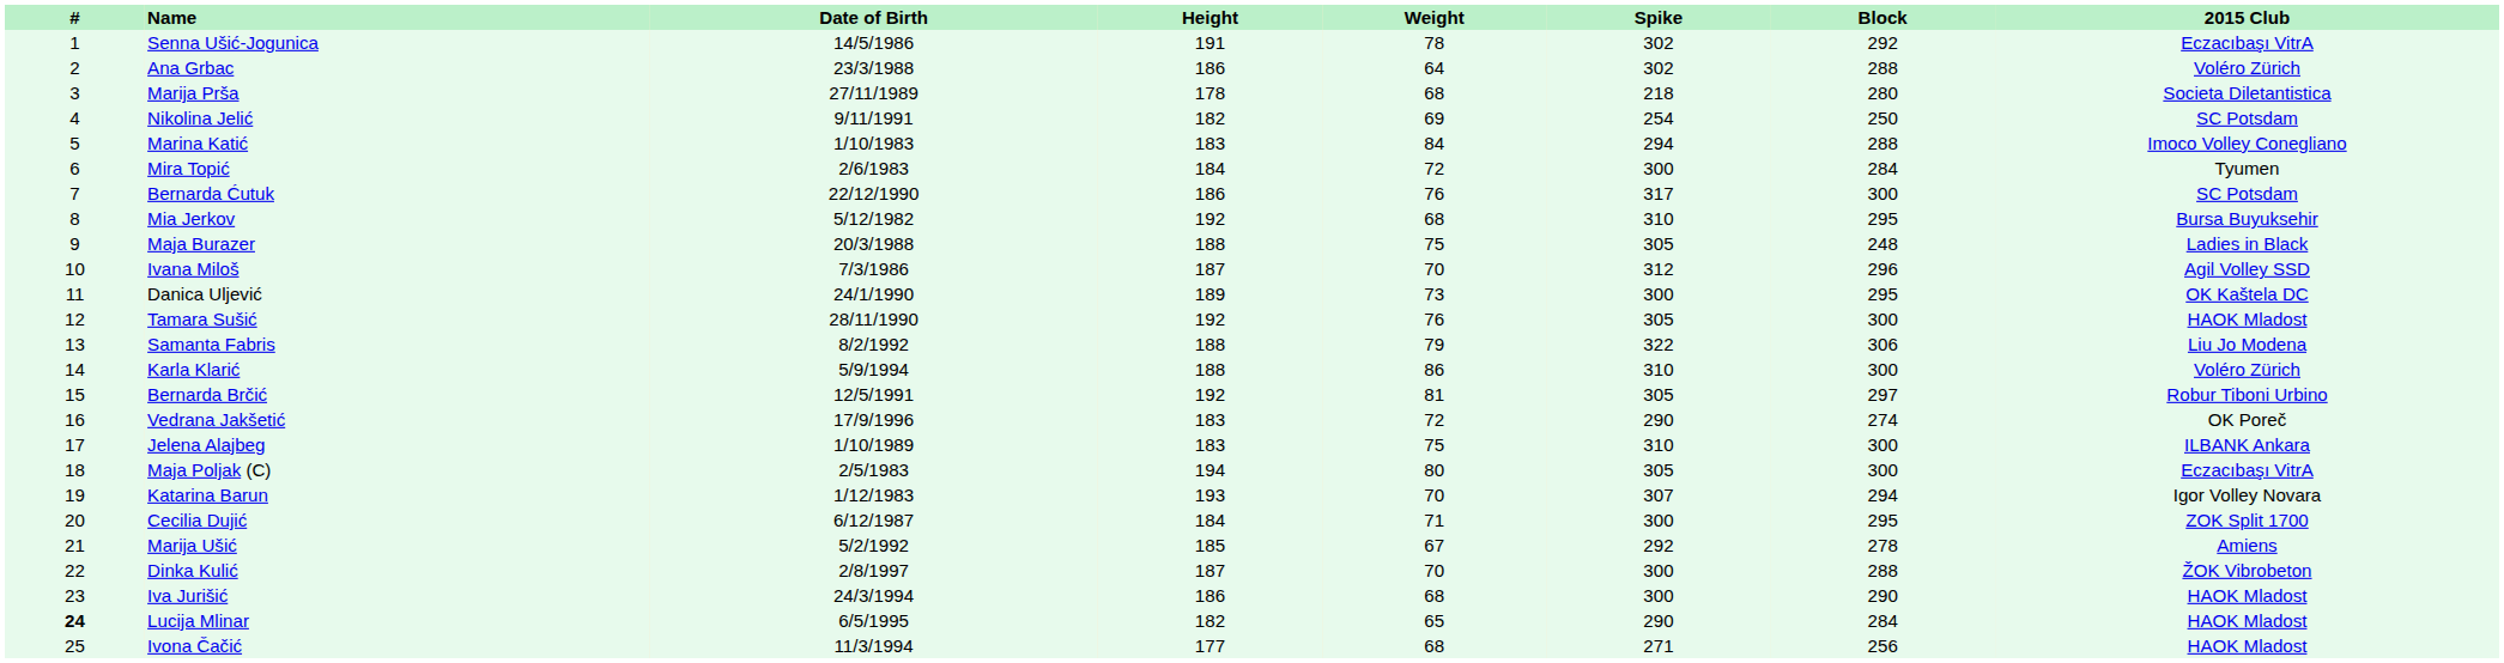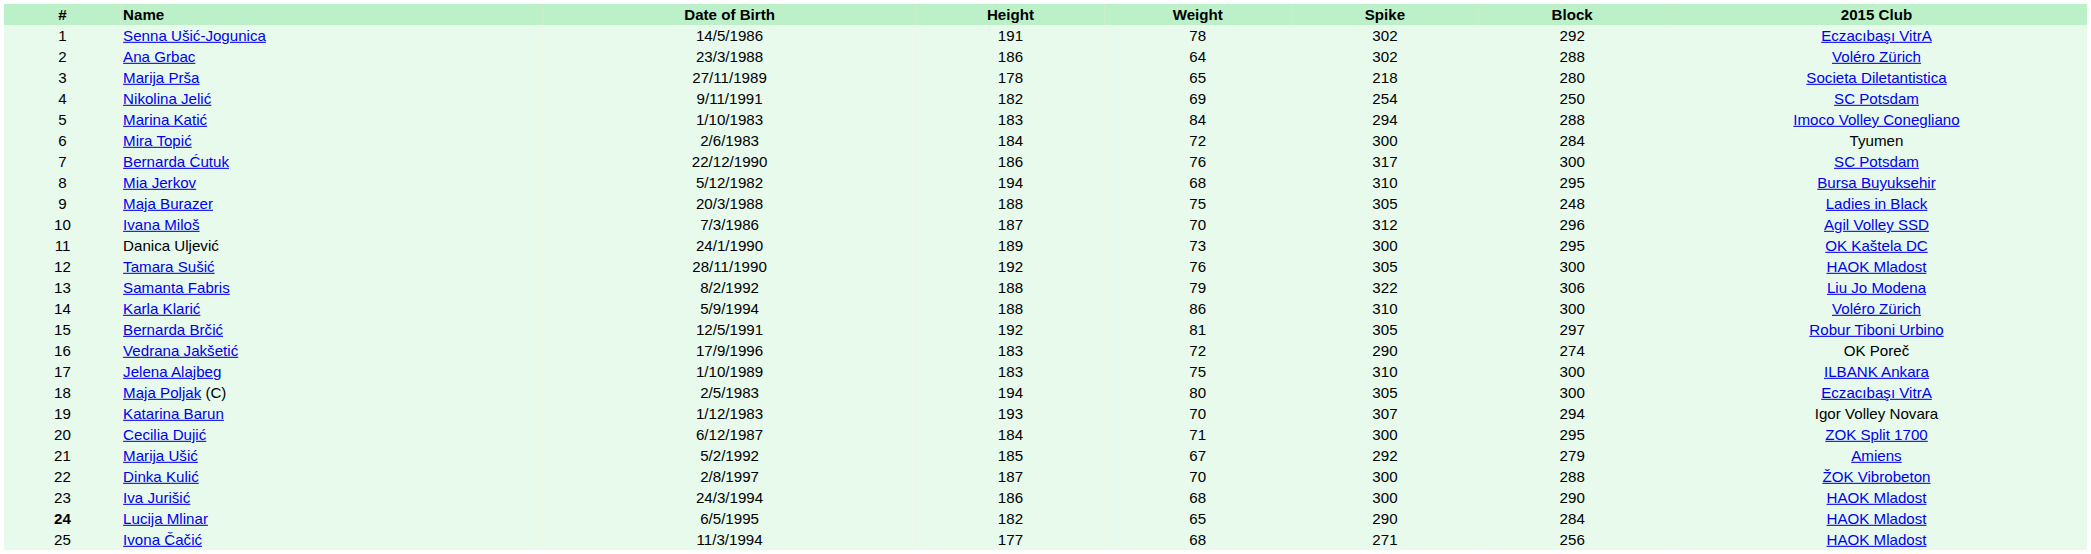 <table border=0 cellpadding=2 cellspacing=0  |- bgcolor=#FFECCE style="text-align:center; font-size:90%;" width=100%>
 <tr bgcolor=#BBF0C9>
 <th width=5%>#</th>
 <th width=18% align=left>Name</th>
 <th width=16%>Date of Birth</th>
 <th width=8%>Height</th>
 <th width=8%>Weight</th>
 <th width=8%>Spike</th>
 <th width=8%>Block</th>
 <th width=18%>2015 Club</th>
 </tr>
 <tr bgcolor=#E7FAEC>
 <td>1</td>
 <td align=left><a href='#'>Senna Ušić-Jogunica</a></td>
 <td>14/5/1986</td>
 <td>191</td>
 <td>78</td>
 <td>302</td>
 <td>292</td>
 <td><a href='#'>Eczacıbaşı VitrA</a></td>
 </tr>
 <tr bgcolor=#E7FAEC>
 <td>2</td>
 <td align=left><a href='#'>Ana Grbac</a></td>
 <td>23/3/1988</td>
 <td>186</td>
 <td>64</td>
 <td>302</td>
 <td>288</td>
 <td><a href='#'>Voléro Zürich</a></td>
 </tr>
 <tr bgcolor=#E7FAEC>
 <td>3</td>
 <td align=left><a href='#'>Marija Prša</a></td>
 <td>27/11/1989</td>
 <td>178</td>
-<td>68</td>
+<td>65</td>
 <td>218</td>
 <td>280</td>
 <td><a href='#'>Societa Diletantistica</a></td>
 </tr>
 <tr bgcolor=#E7FAEC>
 <td>4</td>
 <td align=left><a href='#'>Nikolina Jelić</a></td>
 <td>9/11/1991</td>
 <td>182</td>
 <td>69</td>
 <td>254</td>
 <td>250</td>
 <td><a href='#'>SC Potsdam</a></td>
 </tr>
 <tr bgcolor=#E7FAEC>
 <td>5</td>
 <td align=left><a href='#'>Marina Katić</a></td>
 <td>1/10/1983</td>
 <td>183</td>
 <td>84</td>
 <td>294</td>
 <td>288</td>
 <td><a href='#'>Imoco Volley Conegliano</a></td>
 </tr>
 <tr bgcolor=#E7FAEC>
 <td>6</td>
 <td align=left><a href='#'>Mira Topić</a></td>
 <td>2/6/1983</td>
 <td>184</td>
 <td>72</td>
 <td>300</td>
 <td>284</td>
 <td>Tyumen</td>
 </tr>
 <tr bgcolor=#E7FAEC>
 <td>7</td>
 <td align=left><a href='#'>Bernarda Ćutuk</a></td>
 <td>22/12/1990</td>
 <td>186</td>
 <td>76</td>
 <td>317</td>
 <td>300</td>
 <td><a href='#'>SC Potsdam</a></td>
 </tr>
 <tr bgcolor=#E7FAEC>
 <td>8</td>
 <td align=left><a href='#'>Mia Jerkov</a></td>
 <td>5/12/1982</td>
-<td>192</td>
+<td>194</td>
 <td>68</td>
 <td>310</td>
 <td>295</td>
 <td><a href='#'>Bursa Buyuksehir</a></td>
 </tr>
 <tr bgcolor=#E7FAEC>
 <td>9</td>
 <td align=left><a href='#'>Maja Burazer</a></td>
 <td>20/3/1988</td>
 <td>188</td>
 <td>75</td>
 <td>305</td>
 <td>248</td>
 <td><a href='#'>Ladies in Black</a></td>
 </tr>
 <tr bgcolor=#E7FAEC>
 <td>10</td>
 <td align=left><a href='#'>Ivana Miloš</a></td>
 <td>7/3/1986</td>
 <td>187</td>
 <td>70</td>
 <td>312</td>
 <td>296</td>
 <td><a href='#'>Agil Volley SSD</a></td>
 </tr>
 <tr bgcolor=#E7FAEC>
 <td>11</td>
 <td align=left>Danica Uljević</td>
 <td>24/1/1990</td>
 <td>189</td>
 <td>73</td>
 <td>300</td>
 <td>295</td>
 <td><a href='#'>OK Kaštela DC</a></td>
 </tr>
 <tr bgcolor=#E7FAEC>
 <td>12</td>
 <td align=left><a href='#'>Tamara Sušić</a></td>
 <td>28/11/1990</td>
 <td>192</td>
 <td>76</td>
 <td>305</td>
 <td>300</td>
 <td><a href='#'>HAOK Mladost</a></td>
 </tr>
 <tr bgcolor=#E7FAEC>
 <td>13</td>
 <td align=left><a href='#'>Samanta Fabris</a></td>
 <td>8/2/1992</td>
 <td>188</td>
 <td>79</td>
 <td>322</td>
 <td>306</td>
 <td><a href='#'>Liu Jo Modena</a></td>
 </tr>
 <tr bgcolor=#E7FAEC>
 <td>14</td>
 <td align=left><a href='#'>Karla Klarić</a></td>
 <td>5/9/1994</td>
 <td>188</td>
 <td>86</td>
 <td>310</td>
 <td>300</td>
 <td><a href='#'>Voléro Zürich</a></td>
 </tr>
 <tr bgcolor=#E7FAEC>
 <td>15</td>
 <td align=left><a href='#'>Bernarda Brčić</a></td>
 <td>12/5/1991</td>
 <td>192</td>
 <td>81</td>
 <td>305</td>
 <td>297</td>
 <td><a href='#'>Robur Tiboni Urbino</a></td>
 </tr>
 <tr bgcolor=#E7FAEC>
 <td>16</td>
 <td align=left><a href='#'>Vedrana Jakšetić</a></td>
 <td>17/9/1996</td>
 <td>183</td>
 <td>72</td>
 <td>290</td>
 <td>274</td>
 <td>OK Poreč</td>
 </tr>
 <tr bgcolor=#E7FAEC>
 <td>17</td>
 <td align=left><a href='#'>Jelena Alajbeg</a></td>
 <td>1/10/1989</td>
 <td>183</td>
 <td>75</td>
 <td>310</td>
 <td>300</td>
 <td><a href='#'>ILBANK Ankara</a></td>
 </tr>
 <tr bgcolor=#E7FAEC>
 <td>18</td>
 <td align=left><a href='#'>Maja Poljak</a> (C)</td>
 <td>2/5/1983</td>
 <td>194</td>
 <td>80</td>
 <td>305</td>
 <td>300</td>
 <td><a href='#'>Eczacıbaşı VitrA</a></td>
 </tr>
 <tr bgcolor=#E7FAEC>
 <td>19</td>
 <td align=left><a href='#'>Katarina Barun</a></td>
 <td>1/12/1983</td>
 <td>193</td>
 <td>70</td>
 <td>307</td>
 <td>294</td>
 <td>Igor Volley Novara</td>
 </tr>
 <tr bgcolor=#E7FAEC>
 <td>20</td>
 <td align=left><a href='#'>Cecilia Dujić</a></td>
 <td>6/12/1987</td>
 <td>184</td>
 <td>71</td>
 <td>300</td>
 <td>295</td>
 <td><a href='#'>ZOK Split 1700</a></td>
 </tr>
 <tr bgcolor=#E7FAEC>
 <td>21</td>
 <td align=left><a href='#'>Marija Ušić</a></td>
 <td>5/2/1992</td>
 <td>185</td>
 <td>67</td>
 <td>292</td>
-<td>278</td>
+<td>279</td>
 <td><a href='#'>Amiens</a></td>
 </tr>
 <tr bgcolor=#E7FAEC>
 <td>22</td>
 <td align=left><a href='#'>Dinka Kulić</a></td>
 <td>2/8/1997</td>
 <td>187</td>
 <td>70</td>
 <td>300</td>
 <td>288</td>
 <td><a href='#'>ŽOK Vibrobeton</a></td>
 </tr>
 <tr bgcolor=#E7FAEC>
 <td>23</td>
 <td align=left><a href='#'>Iva Jurišić</a></td>
 <td>24/3/1994</td>
 <td>186</td>
 <td>68</td>
 <td>300</td>
 <td>290</td>
 <td><a href='#'>HAOK Mladost</a></td>
 </tr>
 <tr bgcolor=#E7FAEC>
 <td><strong>24</strong></td>
 <td align=left><a href='#'>Lucija Mlinar</a></td>
 <td>6/5/1995</td>
 <td>182</td>
 <td>65</td>
 <td>290</td>
 <td>284</td>
 <td><a href='#'>HAOK Mladost</a></td>
 </tr>
 <tr bgcolor=#E7FAEC>
 <td>25</td>
 <td align=left><a href='#'>Ivona Čačić</a></td>
 <td>11/3/1994</td>
 <td>177</td>
 <td>68</td>
 <td>271</td>
 <td>256</td>
 <td><a href='#'>HAOK Mladost</a></td>
 </tr>
 <tr>
 </tr>
 </table>
